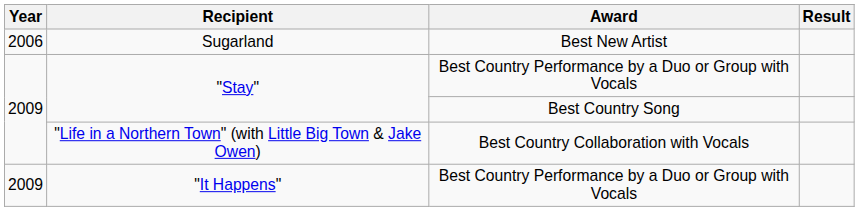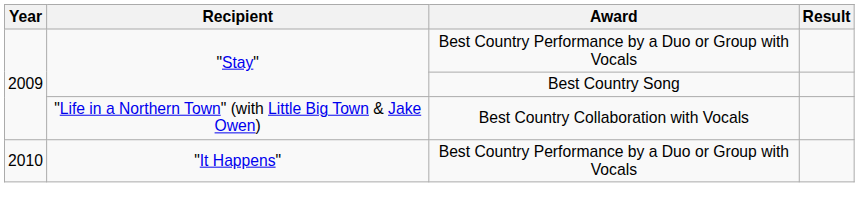 <table class="wikitable" style="text-align:center">
 <tr>
 <th>Year</th>
 <th>Recipient</th>
 <th>Award</th>
 <th>Result</th>
-</tr>
-<tr>
-<td>2006</td>
-<td>Sugarland</td>
-<td>Best New Artist</td>
-<td></td>
 </tr>
 <tr>
 <td rowspan="3">2009</td>
 <td rowspan="2">"<a href='#'>Stay</a>"</td>
 <td>Best Country Performance by a Duo or Group with Vocals</td>
 <td></td>
 </tr>
 <tr>
 <td>Best Country Song</td>
 <td></td>
 </tr>
 <tr>
 <td>"<a href='#'>Life in a Northern Town</a>" (with <a href='#'>Little Big Town</a> & <a href='#'>Jake Owen</a>)</td>
 <td>Best Country Collaboration with Vocals</td>
 <td></td>
 </tr>
 <tr>
-<td>2009</td>
+<td>2010</td>
 <td>"<a href='#'>It Happens</a>"</td>
 <td>Best Country Performance by a Duo or Group with Vocals</td>
 <td></td>
 </tr>
 </table>
